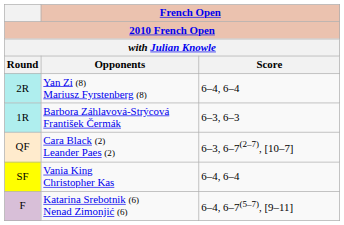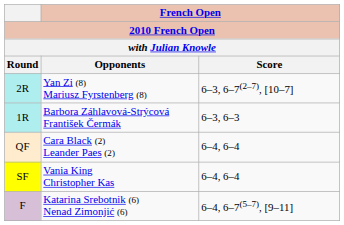 <table class="wikitable collapsible collapsed">
 <tr>
 <th></th>
 <th colspan=4 style="background:#ebc2af;"><a href='#'>French Open</a></th>
 </tr>
 <tr>
 <th colspan=3 style="background:#ebc2af;"><a href='#'>2010 French Open</a></th>
 </tr>
 <tr>
 <th colspan=3><em>with  <a href='#'>Julian Knowle</a></em></th>
 </tr>
 <tr>
 <th>Round</th>
 <th width=225>Opponents</th>
 <th width=200>Score</th>
 </tr>
 <tr>
 <td style="text-align:center; background:#afeeee;">2R</td>
 <td> <a href='#'>Yan Zi</a> <small>(8)</small><br> <a href='#'>Mariusz Fyrstenberg</a> <small>(8)</small></td>
-<td>6–4, 6–4</td>
+<td>6–3, 6–7<sup>(2–7)</sup>, [10–7]</td>
 </tr>
 <tr>
 <td style="text-align:center; background:#afeeee;">1R</td>
 <td> <a href='#'>Barbora Záhlavová-Strýcová</a><br> <a href='#'>František Čermák</a></td>
 <td>6–3, 6–3</td>
 </tr>
 <tr>
 <td style="text-align:center; background:#ffebcd;">QF</td>
 <td> <a href='#'>Cara Black</a> <small>(2)</small><br> <a href='#'>Leander Paes</a> <small>(2)</small></td>
-<td>6–3, 6–7<sup>(2–7)</sup>, [10–7]</td>
+<td>6–4, 6–4</td>
 </tr>
 <tr>
 <td style="text-align:center; background:yellow;">SF</td>
 <td> <a href='#'>Vania King</a><br> <a href='#'>Christopher Kas</a></td>
 <td>6–4, 6–4</td>
 </tr>
 <tr>
 <td style="text-align:center; background:thistle;">F</td>
 <td> <a href='#'>Katarina Srebotnik</a> <small>(6)</small><br> <a href='#'>Nenad Zimonjić</a> <small>(6)</small></td>
 <td>6–4, 6–7<sup>(5–7)</sup>, [9–11]</td>
 </tr>
 </table>
